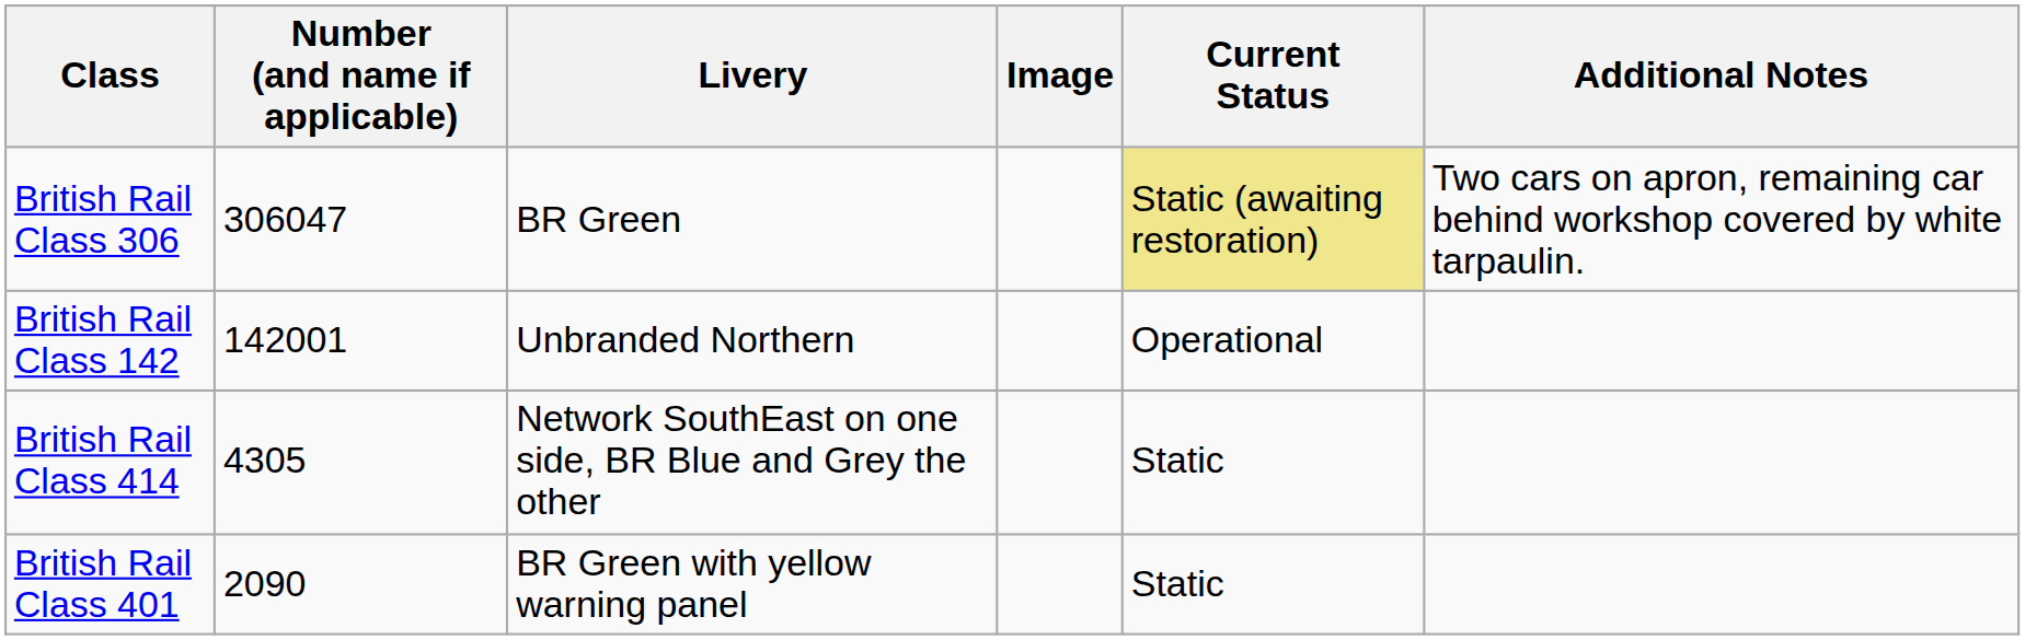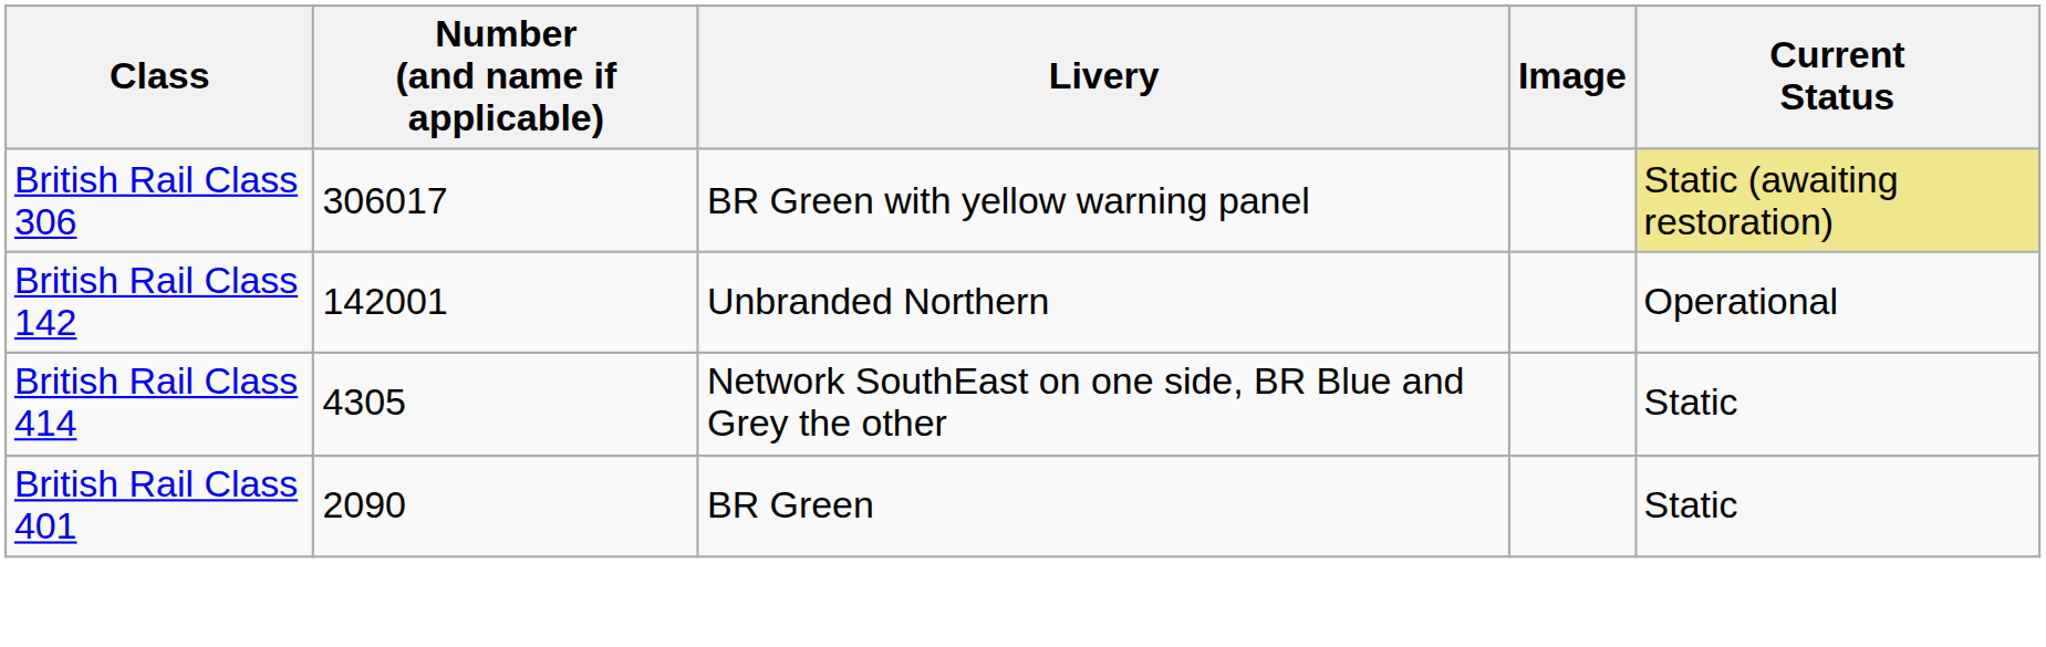 <table class="wikitable">
 <tr>
 <th>Class</th>
 <th>Number<br>(and name if applicable)</th>
 <th>Livery</th>
 <th>Image</th>
 <th>Current<br>Status</th>
-<th>Additional Notes</th>
 </tr>
 <tr>
 <td><a href='#'>British Rail Class 306</a></td>
-<td>306047</td>
-<td>BR Green</td>
+<td>306017</td>
+<td>BR Green with yellow warning panel</td>
 <td></td>
 <td style="background: khaki;">Static (awaiting restoration)</td>
-<td>Two cars on apron, remaining car behind workshop covered by white tarpaulin.</td>
 </tr>
 <tr>
 <td><a href='#'>British Rail Class 142</a></td>
 <td>142001</td>
 <td>Unbranded Northern</td>
 <td></td>
 <td>Operational</td>
-<td></td>
 </tr>
 <tr>
 <td><a href='#'>British Rail Class 414</a></td>
 <td>4305</td>
 <td>Network SouthEast on one side, BR Blue and Grey the other</td>
 <td></td>
 <td>Static</td>
-<td></td>
 </tr>
 <tr>
 <td><a href='#'>British Rail Class 401</a></td>
 <td>2090</td>
-<td>BR Green with yellow warning panel</td>
+<td>BR Green</td>
 <td></td>
 <td>Static</td>
-<td></td>
 </tr>
 </table>
